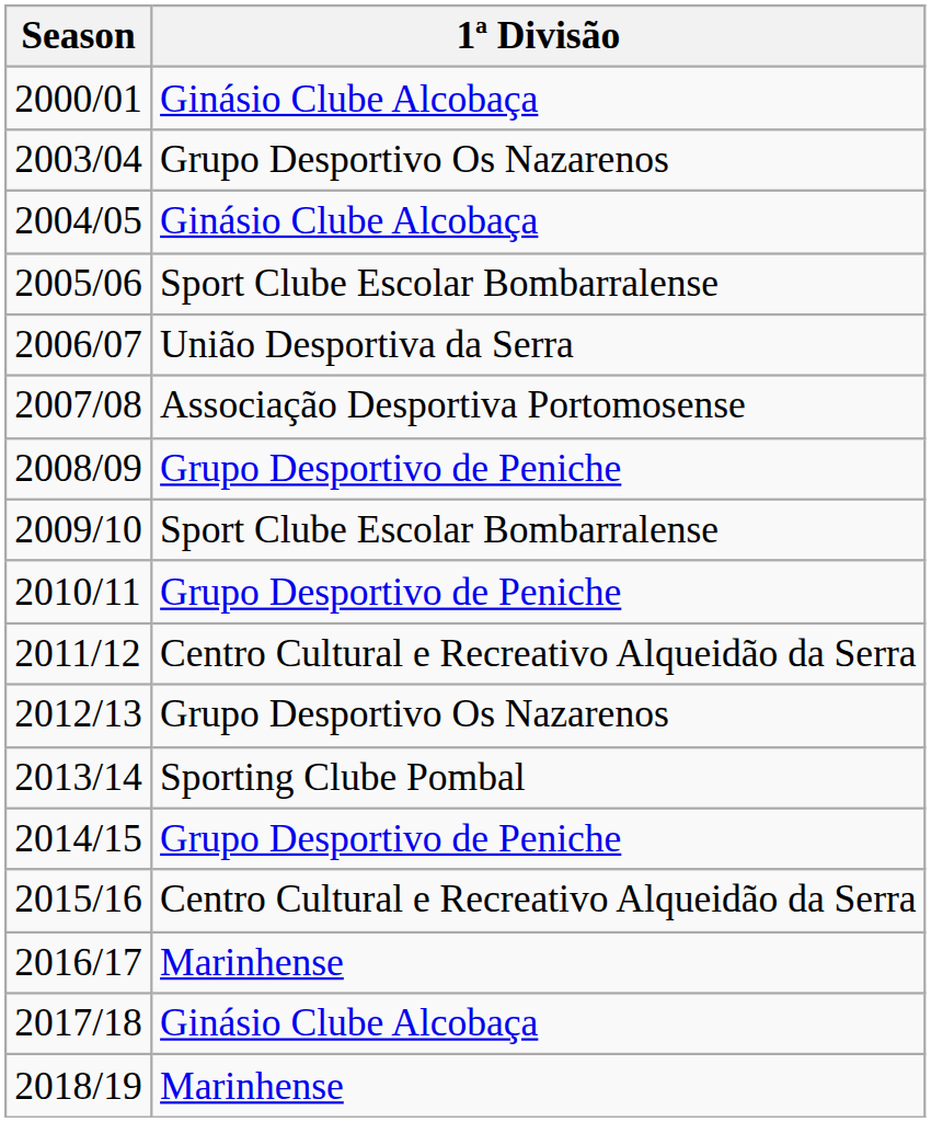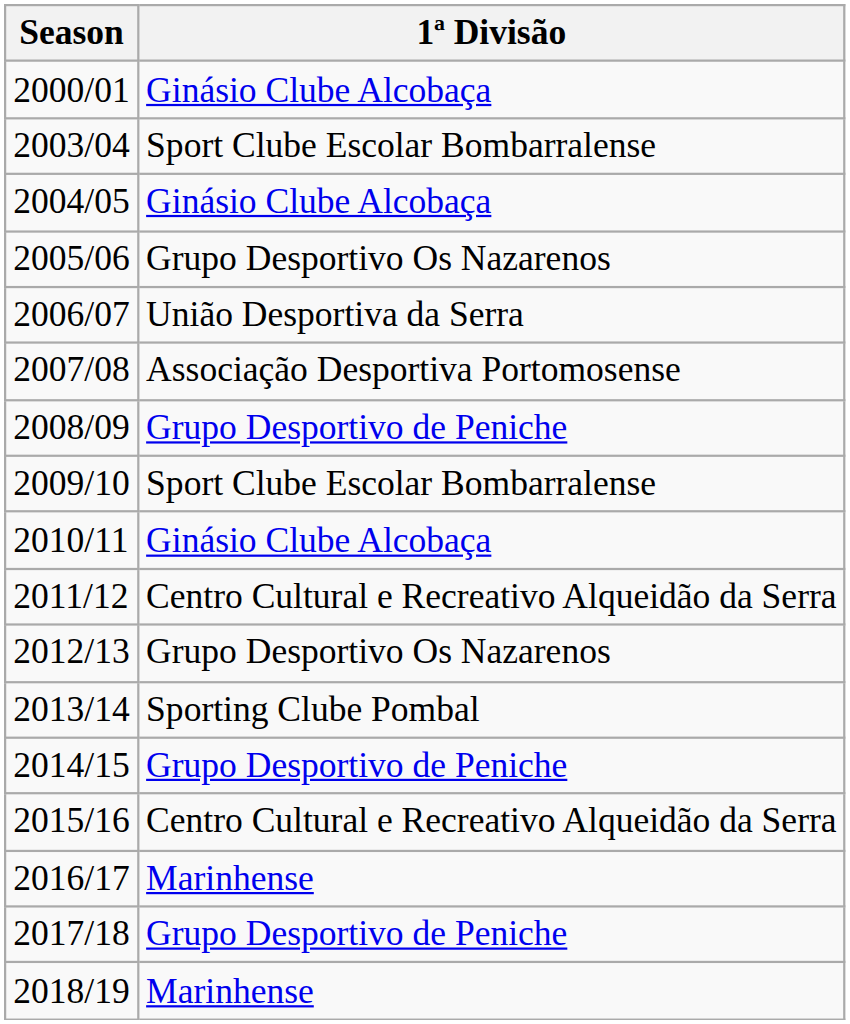 <table class="wikitable" style="text-align:left">
 <tr>
 <th>Season</th>
 <th>1ª Divisão</th>
 </tr>
 <tr>
 <td>2000/01</td>
 <td><a href='#'>Ginásio Clube Alcobaça</a></td>
 </tr>
 <tr>
 <td>2003/04</td>
-<td>Grupo Desportivo Os Nazarenos</td>
+<td>Sport Clube Escolar Bombarralense</td>
 </tr>
 <tr>
 <td>2004/05</td>
 <td><a href='#'>Ginásio Clube Alcobaça</a></td>
 </tr>
 <tr>
 <td>2005/06</td>
-<td>Sport Clube Escolar Bombarralense</td>
+<td>Grupo Desportivo Os Nazarenos</td>
 </tr>
 <tr>
 <td>2006/07</td>
 <td>União Desportiva da Serra</td>
 </tr>
 <tr>
 <td>2007/08</td>
 <td>Associação Desportiva Portomosense</td>
 </tr>
 <tr>
 <td>2008/09</td>
 <td><a href='#'>Grupo Desportivo de Peniche</a></td>
 </tr>
 <tr>
 <td>2009/10</td>
 <td>Sport Clube Escolar Bombarralense</td>
 </tr>
 <tr>
 <td>2010/11</td>
-<td><a href='#'>Grupo Desportivo de Peniche</a></td>
+<td><a href='#'>Ginásio Clube Alcobaça</a></td>
 </tr>
 <tr>
 <td>2011/12</td>
 <td>Centro Cultural e Recreativo Alqueidão da Serra</td>
 </tr>
 <tr>
 <td>2012/13</td>
 <td>Grupo Desportivo Os Nazarenos</td>
 </tr>
 <tr>
 <td>2013/14</td>
 <td>Sporting Clube Pombal</td>
 </tr>
 <tr>
 <td>2014/15</td>
 <td><a href='#'>Grupo Desportivo de Peniche</a></td>
 </tr>
 <tr>
 <td>2015/16</td>
 <td>Centro Cultural e Recreativo Alqueidão da Serra</td>
 </tr>
 <tr>
 <td>2016/17</td>
 <td><a href='#'>Marinhense</a></td>
 </tr>
 <tr>
 <td>2017/18</td>
-<td><a href='#'>Ginásio Clube Alcobaça</a></td>
+<td><a href='#'>Grupo Desportivo de Peniche</a></td>
 </tr>
 <tr>
 <td>2018/19</td>
 <td><a href='#'>Marinhense</a></td>
 </tr>
 </table>
